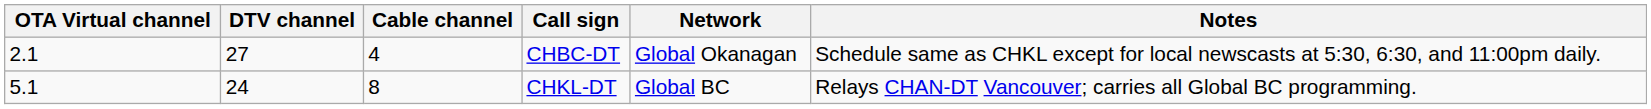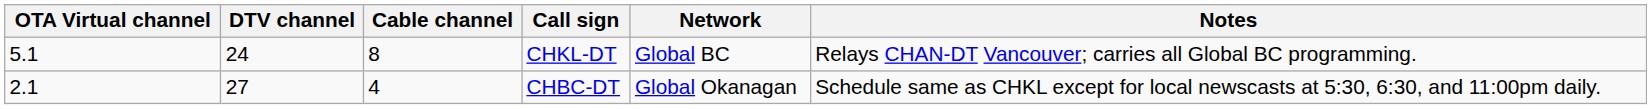 <table class="wikitable sortable" width="100%">
 <tr>
 <th>OTA Virtual channel</th>
 <th>DTV channel</th>
 <th>Cable channel</th>
 <th>Call sign</th>
 <th>Network</th>
 <th>Notes</th>
 </tr>
 <tr>
+<td>5.1</td>
+<td>24</td>
+<td>8</td>
+<td><a href='#'>CHKL-DT</a></td>
+<td><a href='#'>Global</a> BC</td>
+<td>Relays <a href='#'>CHAN-DT</a> <a href='#'>Vancouver</a>; carries all Global BC programming.</td>
+</tr>
+<tr>
 <td>2.1</td>
 <td>27</td>
 <td>4</td>
 <td><a href='#'>CHBC-DT</a></td>
 <td><a href='#'>Global</a> Okanagan</td>
 <td>Schedule same as CHKL except for local newscasts at 5:30, 6:30, and 11:00pm daily.</td>
 </tr>
-<tr>
-<td>5.1</td>
-<td>24</td>
-<td>8</td>
-<td><a href='#'>CHKL-DT</a></td>
-<td><a href='#'>Global</a> BC</td>
-<td>Relays <a href='#'>CHAN-DT</a> <a href='#'>Vancouver</a>; carries all Global BC programming.</td>
-</tr>
 </table>
